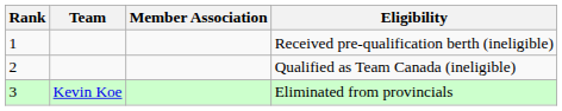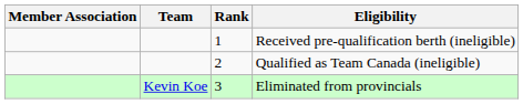 <table class="wikitable">
 <tr>
+<th scope="col">Member Association</th>
+<th scope="col">Team</th>
 <th scope="col">Rank</th>
-<th scope="col">Team</th>
-<th scope="col">Member Association</th>
 <th scope="col">Eligibility</th>
 </tr>
 <tr>
-<td>1</td>
 <td></td>
 <td></td>
+<td>1</td>
 <td>Received pre-qualification berth (ineligible)</td>
 </tr>
 <tr>
-<td>2</td>
 <td></td>
 <td></td>
+<td>2</td>
 <td>Qualified as Team Canada (ineligible)</td>
 </tr>
 <tr bgcolor=#ccffcc>
+<td></td>
+<td><a href='#'>Kevin Koe</a></td>
 <td>3</td>
-<td><a href='#'>Kevin Koe</a></td>
-<td></td>
 <td>Eliminated from provincials</td>
 </tr>
 </table>
